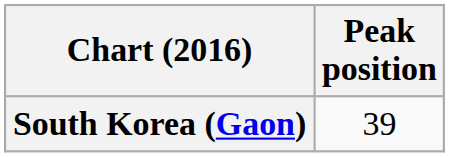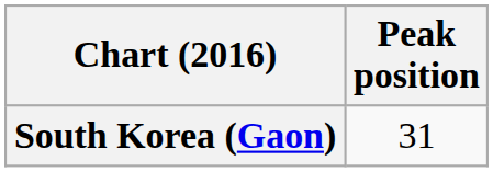 <table class="wikitable plainrowheaders" style="text-align:center">
 <tr>
 <th scope="col">Chart (2016)</th>
 <th scope="col">Peak<br>position</th>
 </tr>
 <tr>
 <th scope="row">South Korea (<a href='#'>Gaon</a>)</th>
-<td>39</td>
+<td>31</td>
 </tr>
 </table>
